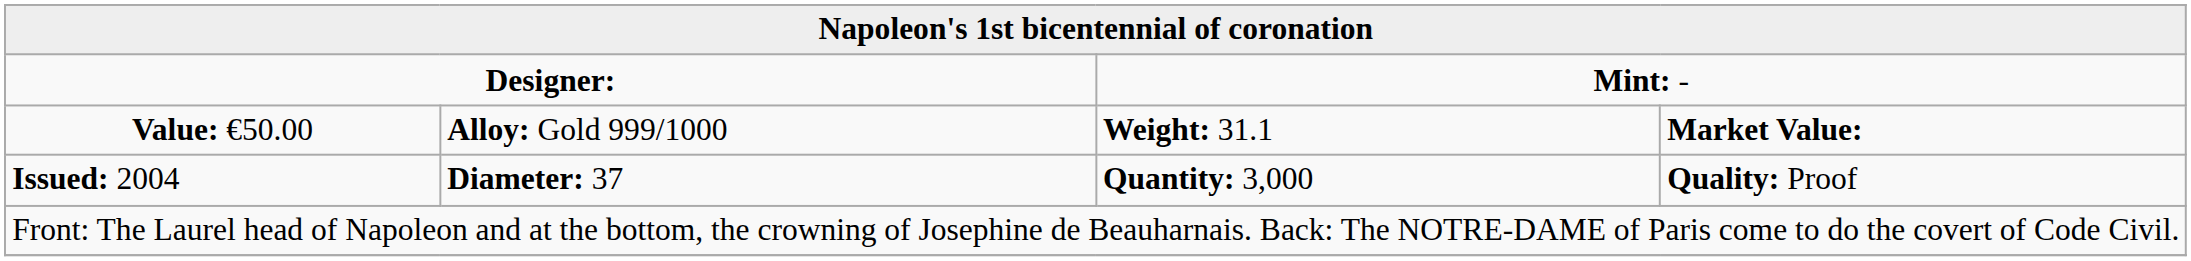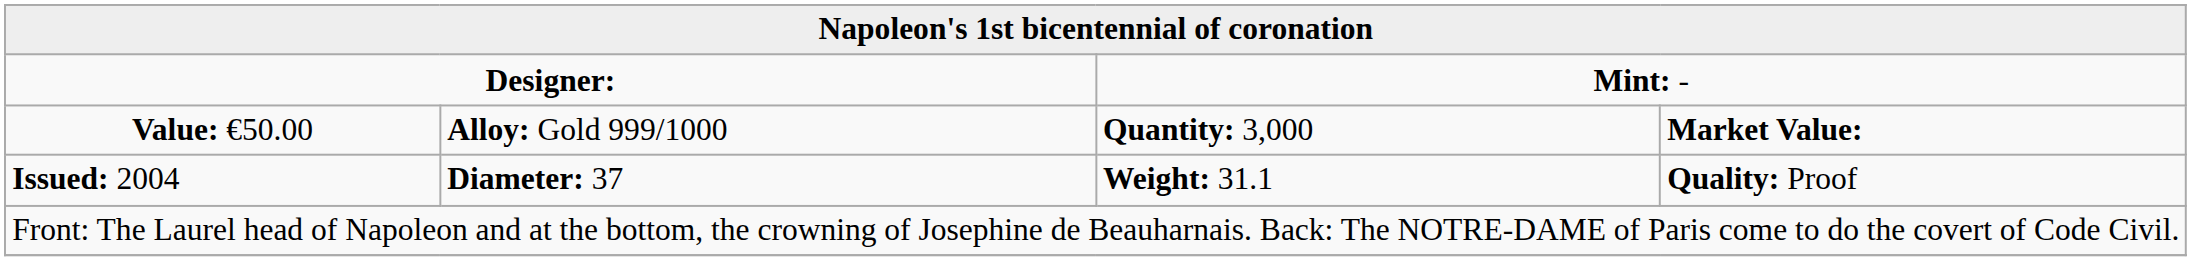 <table class="wikitable">
 <tr>
 <th colspan="4" align=center style="background:#eeeeee;">Napoleon's 1st bicentennial of coronation</th>
 </tr>
 <tr>
 <td colspan="2" width="50%" align=center><strong>Designer:</strong></td>
 <td colspan="2" width="50%" align=center><strong>Mint:</strong> -</td>
 </tr>
 <tr>
 <td align=center><strong>Value:</strong>	€50.00</td>
 <td><strong>Alloy:</strong>	Gold 999/1000</td>
-<td><strong>Weight:</strong>	31.1</td>
+<td><strong>Quantity:</strong>	3,000</td>
 <td><strong>Market Value:</strong></td>
 </tr>
 <tr>
 <td><strong>Issued:</strong>	2004</td>
 <td><strong>Diameter:</strong>	37</td>
-<td><strong>Quantity:</strong>	3,000</td>
+<td><strong>Weight:</strong>	31.1</td>
 <td><strong>Quality:</strong>	Proof</td>
 </tr>
 <tr>
 <td colspan="4" align=left>Front: The Laurel head of Napoleon and at the bottom, the crowning of Josephine de Beauharnais. Back: The NOTRE-DAME of Paris come to do the covert of Code Civil.</td>
 </tr>
 <tr>
 </tr>
 </table>
